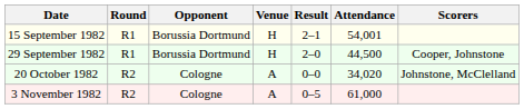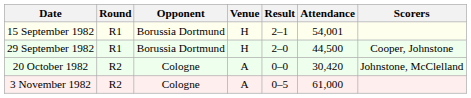 <table class="wikitable sortable" style="font-size:100%; text-align:center">
 <tr>
 <th>Date</th>
 <th>Round</th>
 <th>Opponent</th>
 <th>Venue</th>
 <th>Result</th>
 <th>Attendance</th>
 <th>Scorers</th>
 </tr>
 <tr bgcolor = "#FFFFEE">
 <td>15 September 1982</td>
 <td>R1</td>
 <td>Borussia Dortmund</td>
 <td>H</td>
 <td>2–1</td>
 <td>54,001</td>
 <td></td>
 </tr>
 <tr bgcolor = "#EEFFEE">
 <td>29 September 1982</td>
 <td>R1</td>
 <td>Borussia Dortmund</td>
 <td>H</td>
 <td>2–0</td>
 <td>44,500</td>
 <td>Cooper, Johnstone</td>
 </tr>
 <tr bgcolor = "#EEFFEE">
 <td>20 October 1982</td>
 <td>R2</td>
 <td>Cologne</td>
 <td>A</td>
 <td>0–0</td>
-<td>34,020</td>
+<td>30,420</td>
 <td>Johnstone, McClelland</td>
 </tr>
 <tr bgcolor = "#FFEEEE">
 <td>3 November 1982</td>
 <td>R2</td>
 <td>Cologne</td>
 <td>A</td>
 <td>0–5</td>
 <td>61,000</td>
 <td></td>
 </tr>
 </table>
